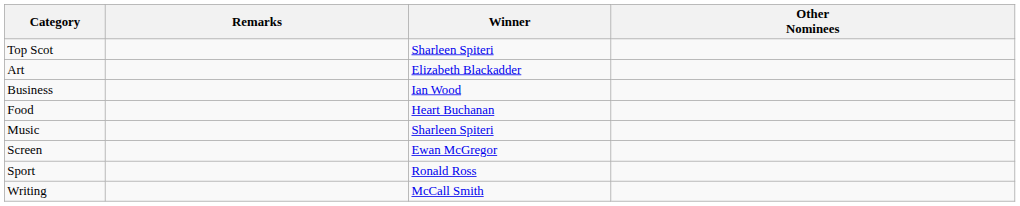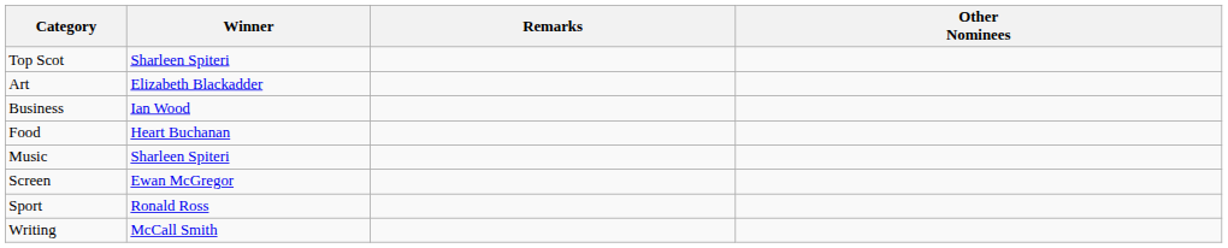 <table class="wikitable sortable" style="width:100%; height:100px;">
 <tr>
 <th style="width:10%;">Category</th>
+<th style="width:20%;">Winner</th>
 <th style="width:30%;">Remarks</th>
-<th style="width:20%;">Winner</th>
 <th style="width:40%;">Other<br>Nominees</th>
 </tr>
 <tr>
 <td>Top Scot</td>
+<td><a href='#'>Sharleen Spiteri</a></td>
 <td></td>
-<td><a href='#'>Sharleen Spiteri</a></td>
 <td></td>
 </tr>
 <tr>
 <td>Art</td>
+<td><a href='#'>Elizabeth Blackadder</a></td>
 <td></td>
-<td><a href='#'>Elizabeth Blackadder</a></td>
 <td></td>
 </tr>
 <tr>
 <td>Business</td>
+<td><a href='#'>Ian Wood</a></td>
 <td></td>
-<td><a href='#'>Ian Wood</a></td>
 <td></td>
 </tr>
 <tr>
 <td>Food</td>
+<td><a href='#'>Heart Buchanan</a></td>
 <td></td>
-<td><a href='#'>Heart Buchanan</a></td>
 <td></td>
 </tr>
 <tr>
 <td>Music</td>
+<td><a href='#'>Sharleen Spiteri</a></td>
 <td></td>
-<td><a href='#'>Sharleen Spiteri</a></td>
 <td></td>
 </tr>
 <tr>
 <td>Screen</td>
+<td><a href='#'>Ewan McGregor</a></td>
 <td></td>
-<td><a href='#'>Ewan McGregor</a></td>
 <td></td>
 </tr>
 <tr>
 <td>Sport</td>
+<td><a href='#'>Ronald Ross</a></td>
 <td></td>
-<td><a href='#'>Ronald Ross</a></td>
 <td></td>
 </tr>
 <tr>
 <td>Writing</td>
+<td><a href='#'>McCall Smith</a></td>
 <td></td>
-<td><a href='#'>McCall Smith</a></td>
 <td></td>
 </tr>
 </table>
